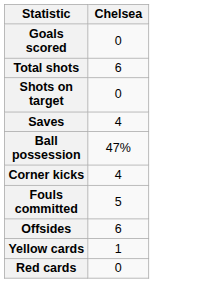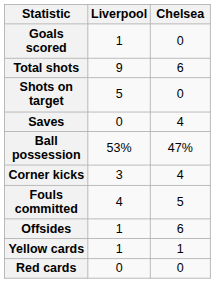 <table class="wikitable plainrowheaders" style="text-align:center">
 <tr>
 <th scope="col" style="width:100px">Statistic</th>
+<th scope="col" style="width:70px">Liverpool</th>
 <th scope="col" style="width:70px">Chelsea</th>
 </tr>
 <tr>
 <th scope=row>Goals scored</th>
+<td>1</td>
 <td>0</td>
 </tr>
 <tr>
 <th scope=row>Total shots</th>
+<td>9</td>
 <td>6</td>
 </tr>
 <tr>
 <th scope=row>Shots on target</th>
+<td>5</td>
 <td>0</td>
 </tr>
 <tr>
 <th scope=row>Saves</th>
+<td>0</td>
 <td>4</td>
 </tr>
 <tr>
 <th scope=row>Ball possession</th>
+<td>53%</td>
 <td>47%</td>
 </tr>
 <tr>
 <th scope=row>Corner kicks</th>
+<td>3</td>
 <td>4</td>
 </tr>
 <tr>
 <th scope=row>Fouls committed</th>
+<td>4</td>
 <td>5</td>
 </tr>
 <tr>
 <th scope=row>Offsides</th>
+<td>1</td>
 <td>6</td>
 </tr>
 <tr>
 <th scope=row>Yellow cards</th>
 <td>1</td>
+<td>1</td>
 </tr>
 <tr>
 <th scope=row>Red cards</th>
 <td>0</td>
+<td>0</td>
 </tr>
 </table>
